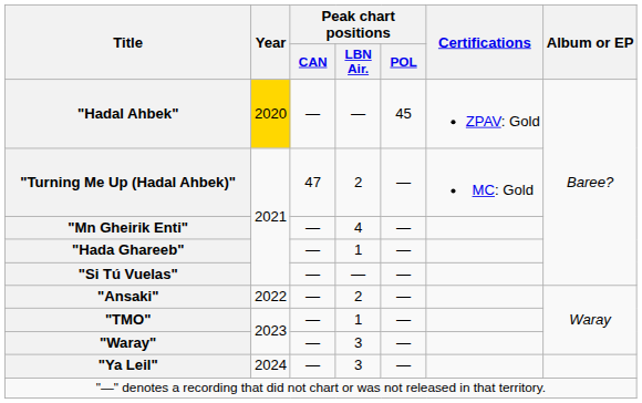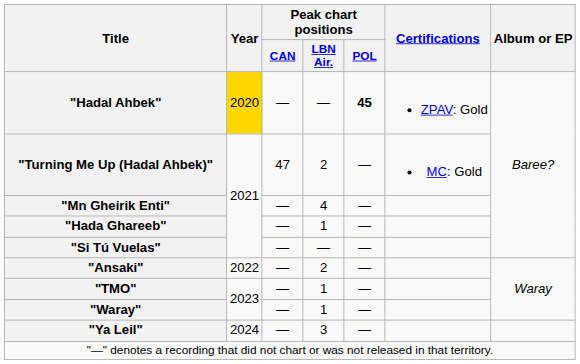 <table class="wikitable plainrowheaders" style="text-align:center;">
 <tr>
 <th rowspan="2" scope="col" style="width:16.5em;">Title</th>
 <th rowspan="2" scope="col">Year</th>
 <th colspan="3" scope="col">Peak chart positions</th>
 <th rowspan="2" scope="col"><a href='#'>Certifications</a></th>
 <th rowspan="2" scope="col">Album or EP</th>
 </tr>
 <tr>
 <th scope="col" style="width:3em;font-size:90%;"><a href='#'>CAN</a><br></th>
 <th scope="col" style="width:3em;font-size:90%;"><a href='#'>LBN<br>Air.</a><br></th>
 <th scope="col" style="width:3em;font-size:90%;"><a href='#'>POL</a><br></th>
 </tr>
 <tr>
 <th scope="row">"Hadal Ahbek"</th>
 <td style="background: gold;">2020</td>
 <td>—</td>
 <td>—</td>
-<td>45</td>
+<td><strong>45</strong></td>
 <td><br><ul><li><a href='#'>ZPAV</a>: Gold</li></ul></td>
 <td rowspan="5"><em>Baree?</em></td>
 </tr>
 <tr>
 <th scope="row">"Turning Me Up (Hadal Ahbek)"<br></th>
 <td rowspan="4">2021</td>
 <td>47</td>
 <td>2</td>
 <td>—</td>
 <td><br><ul><li><a href='#'>MC</a>: Gold</li></ul></td>
 </tr>
 <tr>
 <th scope="row">"Mn Gheirik Enti"</th>
 <td>—</td>
 <td>4</td>
 <td>—</td>
 <td></td>
 </tr>
 <tr>
 <th scope="row">"Hada Ghareeb"<br></th>
 <td>—</td>
 <td>1</td>
 <td>—</td>
 <td></td>
 </tr>
 <tr>
 <th scope="row">"Si Tú Vuelas"<br></th>
 <td>—</td>
 <td>—</td>
 <td>—</td>
 </tr>
 <tr>
 <th scope="row">"Ansaki"</th>
 <td>2022</td>
 <td>—</td>
 <td>2</td>
 <td>—</td>
 <td></td>
 <td rowspan="3"><em>Waray</em></td>
 </tr>
 <tr>
 <th scope="row">"TMO"<br></th>
 <td rowspan="2">2023</td>
 <td>—</td>
 <td>1</td>
 <td>—</td>
 <td></td>
 </tr>
 <tr>
 <th scope="row">"Waray"<br></th>
 <td>—</td>
-<td>3</td>
+<td>1</td>
 <td>—</td>
 <td></td>
 </tr>
 <tr>
 <th scope="row">"Ya Leil"</th>
 <td>2024</td>
 <td>—</td>
 <td>3</td>
 <td>—</td>
 <td></td>
 <td></td>
 </tr>
 <tr>
 <td colspan="7" style="font-size:90%">"—" denotes a recording that did not chart or was not released in that territory.</td>
 </tr>
 </table>
